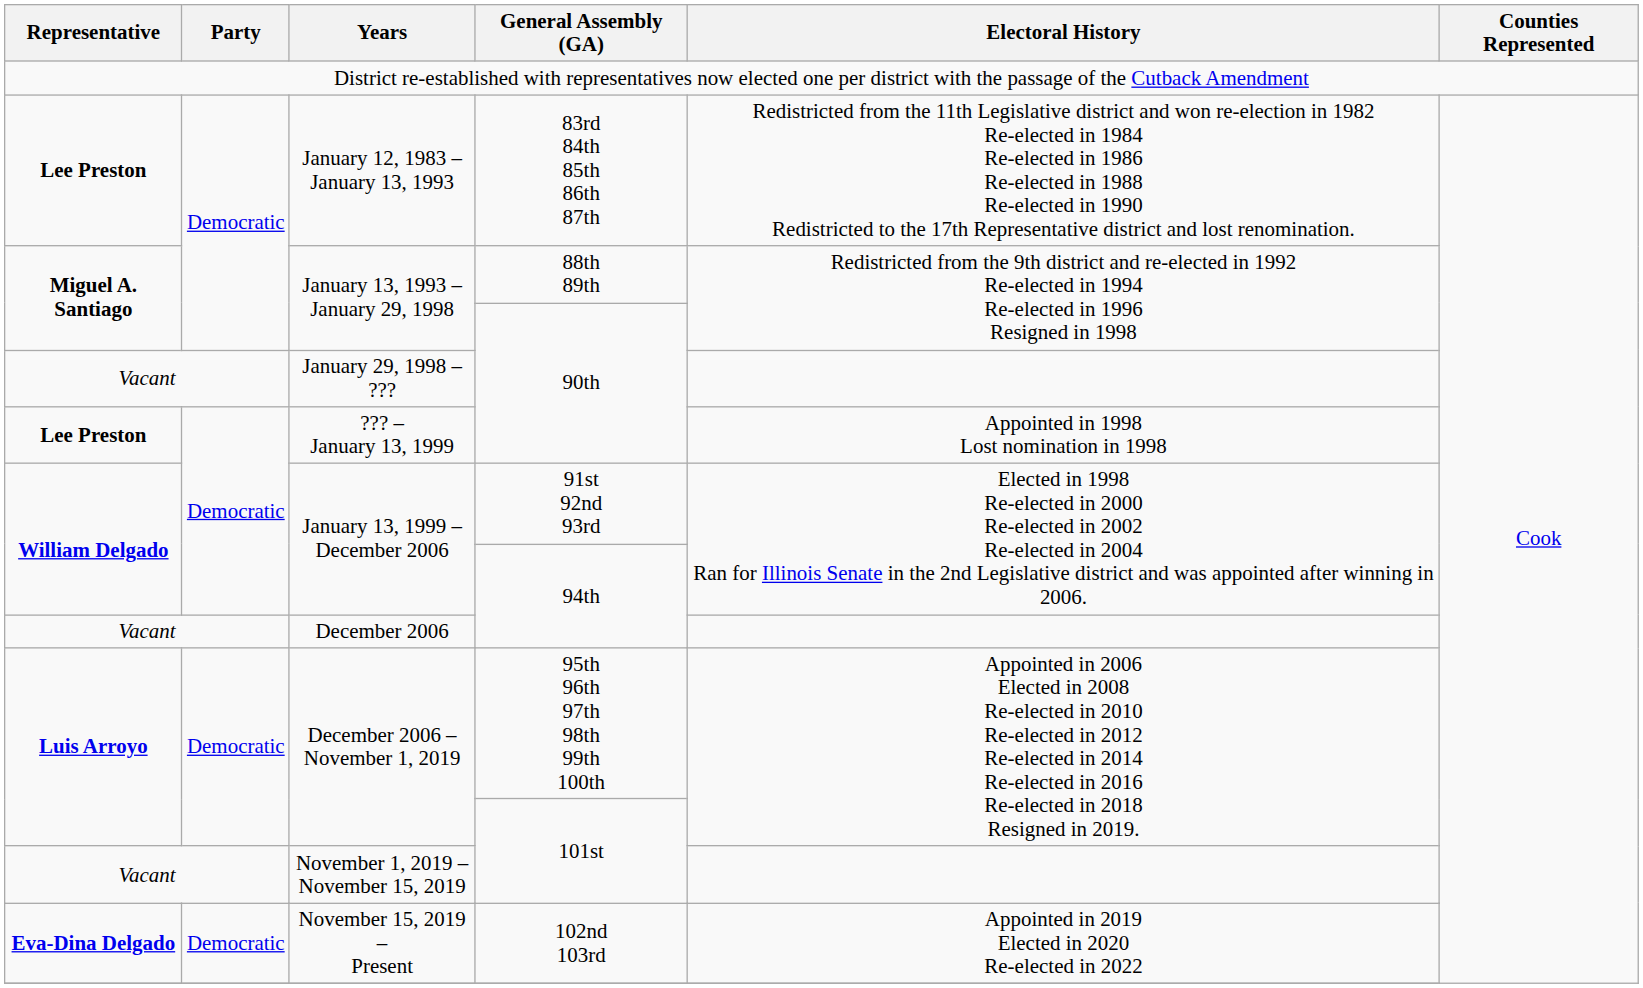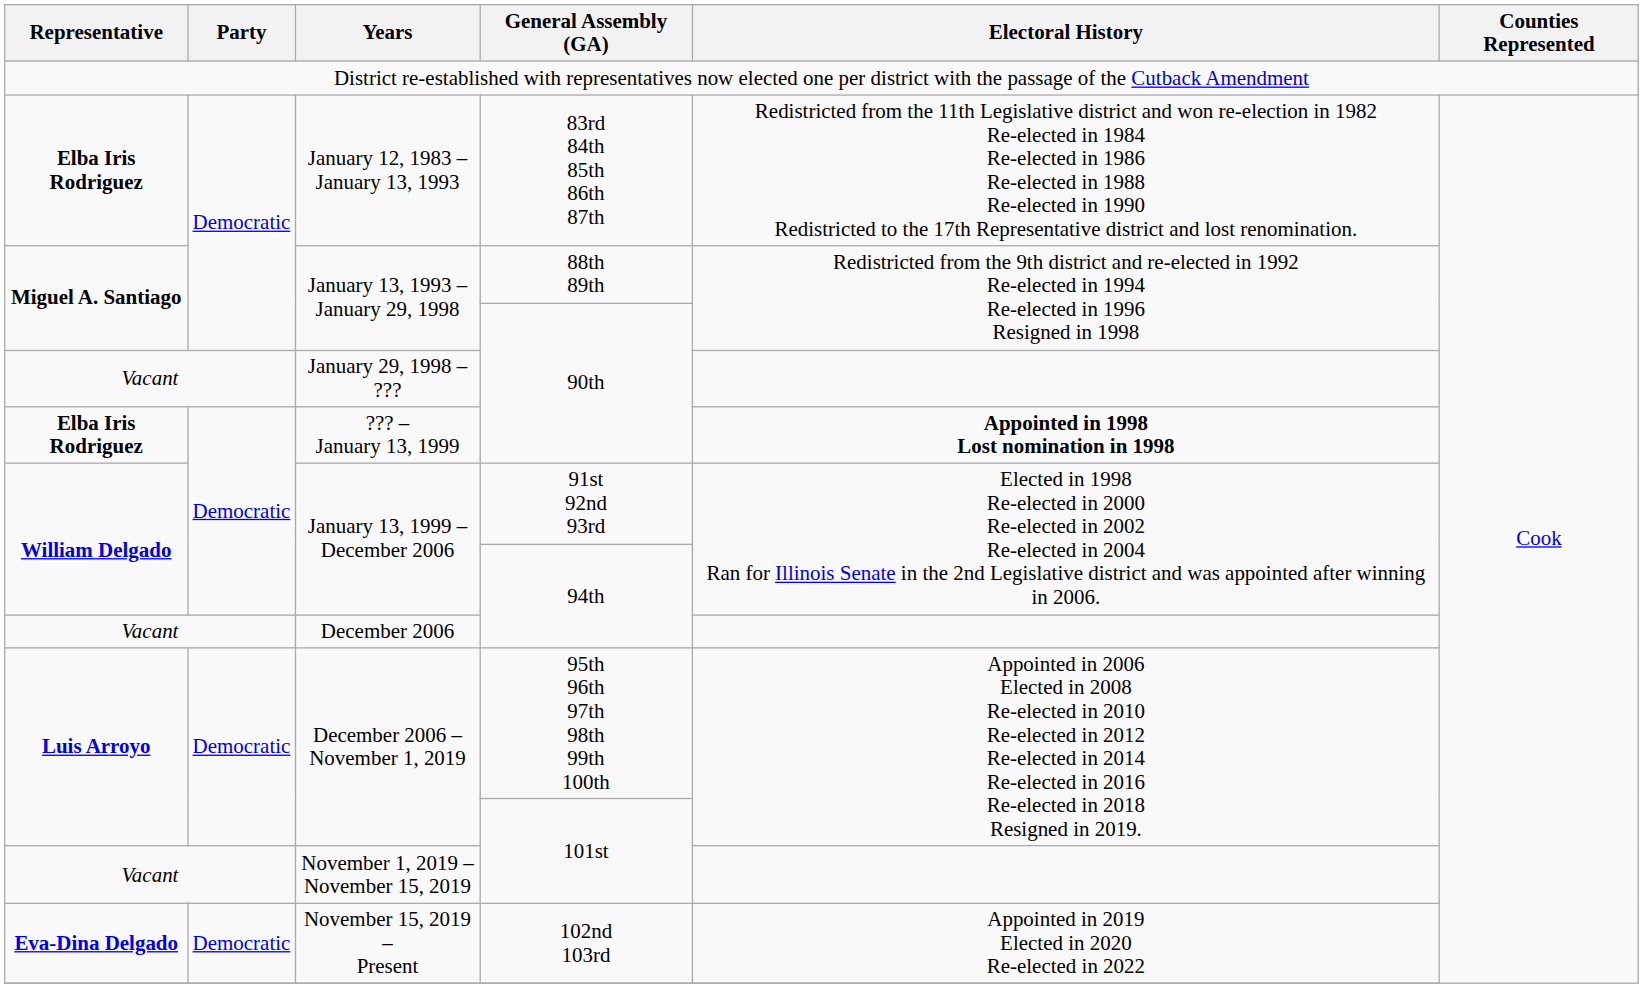 <table class="wikitable" style="text-align:center">
 <tr>
 <th>Representative</th>
 <th>Party</th>
 <th>Years</th>
 <th>General Assembly (GA)</th>
 <th>Electoral History</th>
 <th>Counties Represented</th>
 </tr>
 <tr>
 <td colspan=6>District re-established with representatives now elected one per district with the passage of the <a href='#'>Cutback Amendment</a></td>
 </tr>
 <tr>
-<td><strong>Lee Preston</strong></td>
+<td><strong>Elba Iris Rodriguez</strong></td>
 <td rowspan=3 ><a href='#'>Democratic</a></td>
 <td>January 12, 1983 –<br>January 13, 1993</td>
 <td>83rd<br>84th<br>85th<br>86th<br>87th</td>
 <td>Redistricted from the 11th Legislative district and won re-election in 1982<br>Re-elected in 1984<br>Re-elected in 1986<br>Re-elected in 1988<br>Re-elected in 1990<br>Redistricted to the 17th Representative district and lost renomination.</td>
 <td rowspan=15><a href='#'>Cook</a></td>
 </tr>
 <tr>
 <td rowspan=2><strong>Miguel A. Santiago</strong></td>
 <td rowspan=2>January 13, 1993 –<br>January 29, 1998</td>
 <td>88th<br>89th</td>
 <td rowspan=2>Redistricted from the 9th district and re-elected in 1992<br>Re-elected in 1994<br>Re-elected in 1996<br>Resigned in 1998</td>
 </tr>
 <tr>
 <td rowspan=3>90th</td>
 </tr>
 <tr>
 <td colspan=2><em>Vacant</em></td>
 <td>January 29, 1998 –<br>???</td>
 <td></td>
 </tr>
 <tr>
-<td><strong>Lee Preston</strong></td>
+<td><strong>Elba Iris Rodriguez</strong></td>
 <td rowspan=3 ><a href='#'>Democratic</a></td>
 <td>??? –<br>January 13, 1999</td>
-<td>Appointed in 1998<br>Lost nomination in 1998</td>
+<td><strong>Appointed in 1998<br>Lost nomination in 1998</strong></td>
 </tr>
 <tr>
 <td rowspan=2 align=center><br><strong><a href='#'>William Delgado</a></strong></td>
 <td rowspan=2>January 13, 1999 –<br>December 2006</td>
 <td>91st<br>92nd<br>93rd</td>
 <td rowspan=2>Elected in 1998<br>Re-elected in 2000<br>Re-elected in 2002<br>Re-elected in 2004<br>Ran for <a href='#'>Illinois Senate</a> in the 2nd Legislative district and was appointed after winning in 2006.</td>
 </tr>
 <tr>
 <td rowspan=3>94th</td>
 </tr>
 <tr>
 <td colspan=2><em>Vacant</em></td>
 <td>December 2006</td>
 <td></td>
 </tr>
 <tr>
 <td rowspan=3><strong><a href='#'>Luis Arroyo</a></strong></td>
 <td rowspan=3 ><a href='#'>Democratic</a></td>
 <td rowspan=3>December 2006 –<br>November 1, 2019</td>
 <td rowspan=3>Appointed in 2006<br>Elected in 2008<br>Re-elected in 2010<br>Re-elected in 2012<br>Re-elected in 2014<br>Re-elected in 2016<br>Re-elected in 2018<br>Resigned in 2019.</td>
 </tr>
 <tr>
 <td>95th<br>96th<br>97th<br>98th<br>99th<br>100th</td>
 </tr>
 <tr>
 <td rowspan=3>101st</td>
 </tr>
 <tr>
 <td colspan=2><em>Vacant</em></td>
 <td>November 1, 2019 –<br>November 15, 2019</td>
 <td></td>
 </tr>
 <tr>
 <td rowspan=2><strong><a href='#'>Eva-Dina Delgado</a></strong></td>
 <td rowspan=2 ><a href='#'>Democratic</a></td>
 <td rowspan=2>November 15, 2019 –<br>Present</td>
 <td rowspan=2>Appointed in 2019<br>Elected in 2020<br>Re-elected in 2022</td>
 </tr>
 <tr>
 <td>102nd<br>103rd</td>
 </tr>
 <tr>
 </tr>
 </table>
